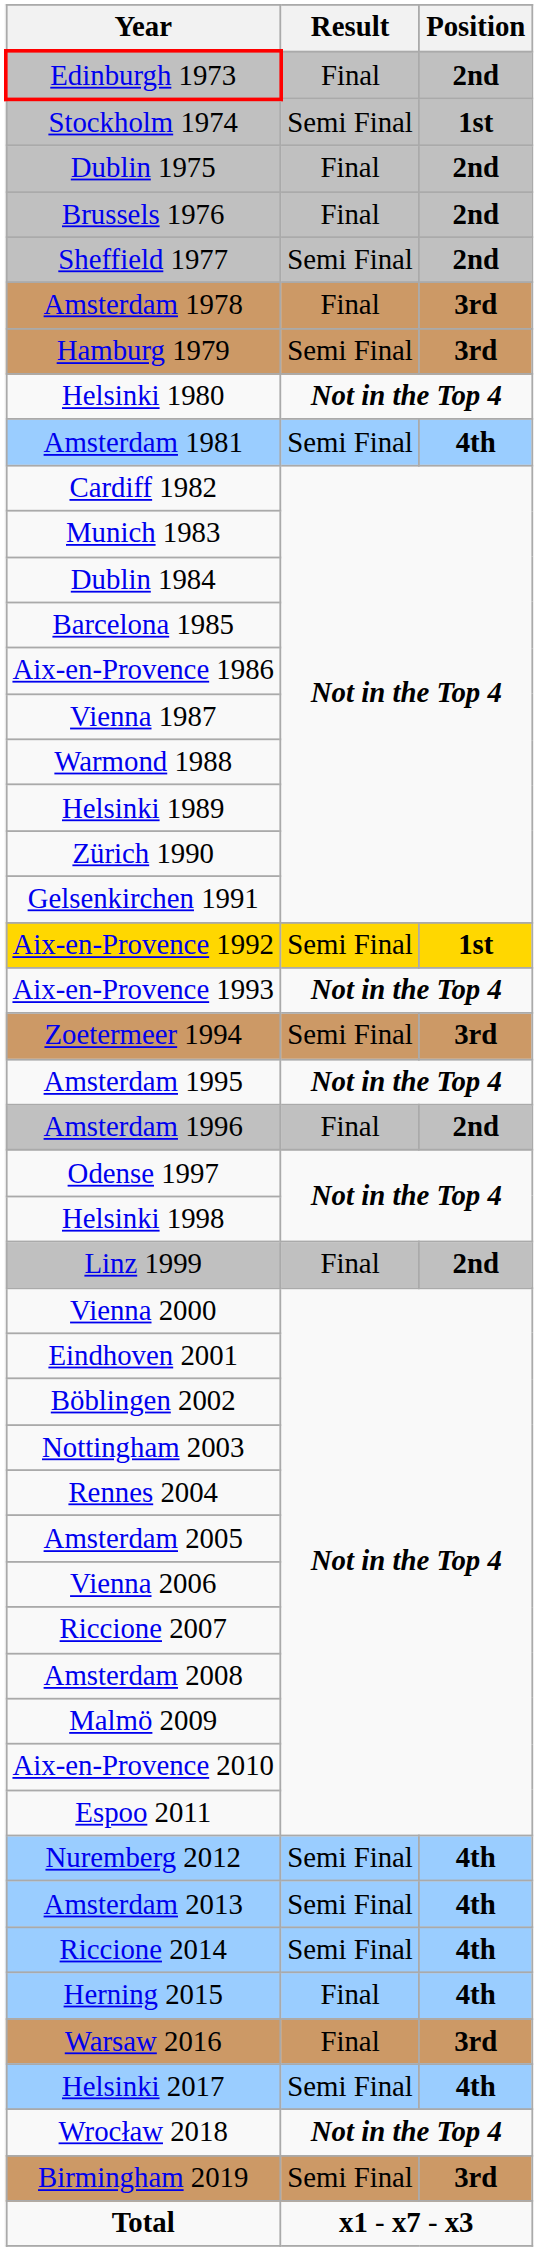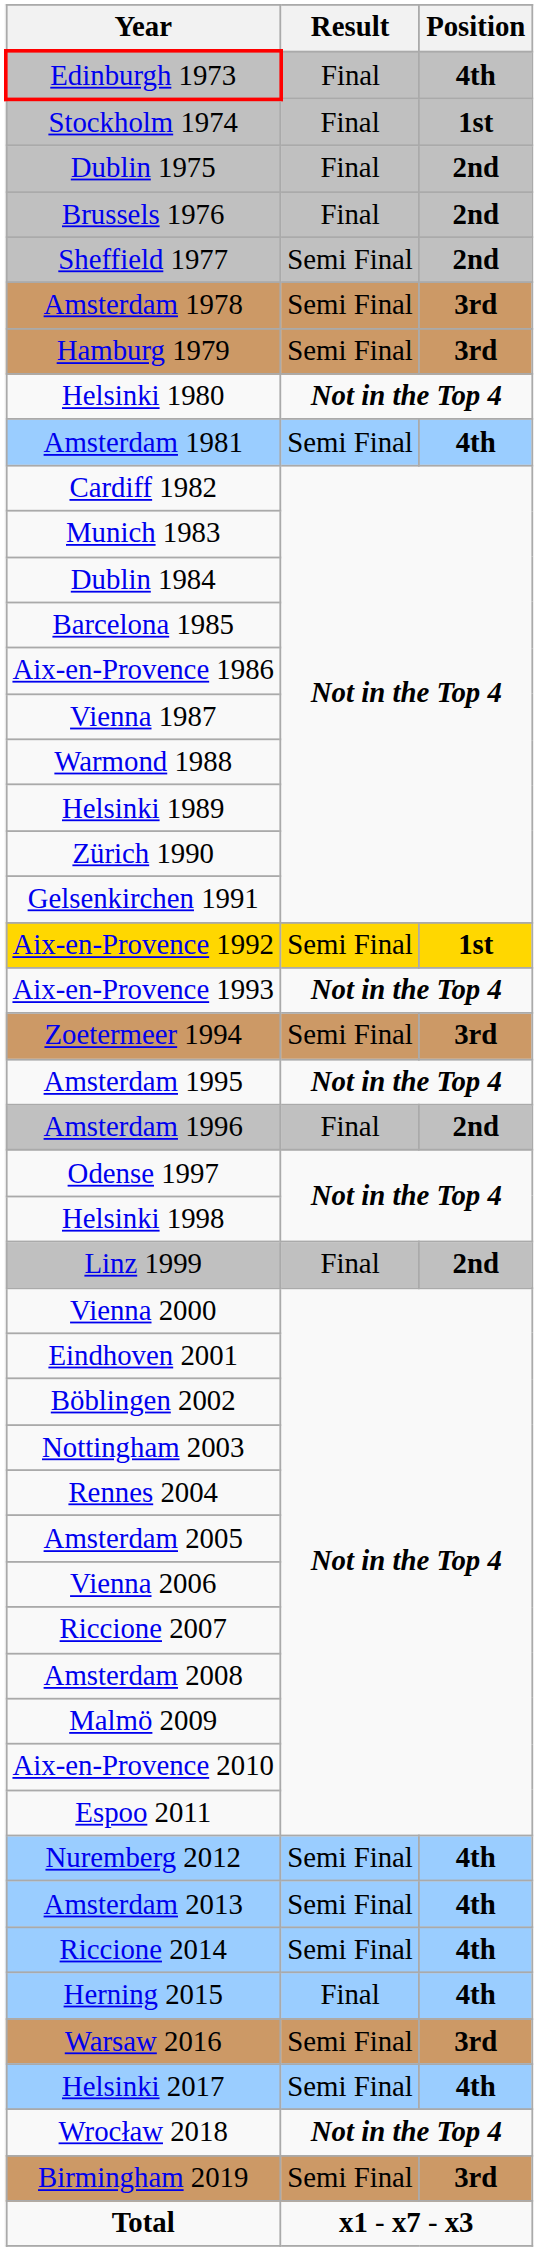 <table class="wikitable" style="text-align: center;">
 <tr>
 <th>Year</th>
 <th>Result</th>
 <th>Position</th>
 </tr>
 <tr style="background:silver;">
 <td style="border: 2px solid red"> <a href='#'>Edinburgh</a> 1973</td>
 <td>Final</td>
-<td><strong>2nd</strong></td>
+<td><strong>4th</strong></td>
 </tr>
 <tr style="background:silver;">
 <td> <a href='#'>Stockholm</a> 1974</td>
-<td>Semi Final</td>
+<td>Final</td>
 <td><strong>1st</strong></td>
 </tr>
 <tr style="background:silver;">
 <td> <a href='#'>Dublin</a> 1975</td>
 <td>Final</td>
 <td><strong>2nd</strong></td>
 </tr>
 <tr style="background:silver;">
 <td> <a href='#'>Brussels</a> 1976</td>
 <td>Final</td>
 <td><strong>2nd</strong></td>
 </tr>
 <tr style="background:silver;">
 <td> <a href='#'>Sheffield</a> 1977</td>
 <td>Semi Final</td>
 <td><strong>2nd</strong></td>
 </tr>
 <tr style="background:#c96;">
 <td> <a href='#'>Amsterdam</a> 1978</td>
-<td>Final</td>
+<td>Semi Final</td>
 <td><strong>3rd</strong></td>
 </tr>
 <tr style="background:#c96;">
 <td> <a href='#'>Hamburg</a> 1979</td>
 <td>Semi Final</td>
 <td><strong>3rd</strong></td>
 </tr>
 <tr>
 <td> <a href='#'>Helsinki</a> 1980</td>
 <td rowspan="1" colspan="2" align="center"><strong><em>Not in the Top 4</em></strong></td>
 </tr>
 <tr style="background:#9acdff;">
 <td> <a href='#'>Amsterdam</a> 1981</td>
 <td>Semi Final</td>
 <td><strong>4th</strong></td>
 </tr>
 <tr>
 <td> <a href='#'>Cardiff</a> 1982</td>
 <td rowspan="10" colspan="2" align="center"><strong><em>Not in the Top 4</em></strong></td>
 </tr>
 <tr>
 <td> <a href='#'>Munich</a> 1983</td>
 </tr>
 <tr>
 <td> <a href='#'>Dublin</a> 1984</td>
 </tr>
 <tr>
 <td> <a href='#'>Barcelona</a> 1985</td>
 </tr>
 <tr>
 <td> <a href='#'>Aix-en-Provence</a> 1986</td>
 </tr>
 <tr>
 <td> <a href='#'>Vienna</a> 1987</td>
 </tr>
 <tr>
 <td> <a href='#'>Warmond</a> 1988</td>
 </tr>
 <tr>
 <td> <a href='#'>Helsinki</a> 1989</td>
 </tr>
 <tr>
 <td> <a href='#'>Zürich</a> 1990</td>
 </tr>
 <tr>
 <td> <a href='#'>Gelsenkirchen</a> 1991</td>
 </tr>
 <tr style="background:gold;">
 <td> <a href='#'>Aix-en-Provence</a> 1992</td>
 <td>Semi Final</td>
 <td><strong>1st</strong></td>
 </tr>
 <tr>
 <td> <a href='#'>Aix-en-Provence</a> 1993</td>
 <td rowspan="1" colspan="2" align="center"><strong><em>Not in the Top 4</em></strong></td>
 </tr>
 <tr style="background:#c96;">
 <td> <a href='#'>Zoetermeer</a> 1994</td>
 <td>Semi Final</td>
 <td><strong>3rd</strong></td>
 </tr>
 <tr>
 <td> <a href='#'>Amsterdam</a> 1995</td>
 <td rowspan="1" colspan="2" align="center"><strong><em>Not in the Top 4</em></strong></td>
 </tr>
 <tr style="background:silver;">
 <td> <a href='#'>Amsterdam</a> 1996</td>
 <td>Final</td>
 <td><strong>2nd</strong></td>
 </tr>
 <tr>
 <td> <a href='#'>Odense</a> 1997</td>
 <td rowspan="2" colspan="2" align="center"><strong><em>Not in the Top 4</em></strong></td>
 </tr>
 <tr>
 <td> <a href='#'>Helsinki</a> 1998</td>
 </tr>
 <tr style="background:silver;">
 <td> <a href='#'>Linz</a> 1999</td>
 <td>Final</td>
 <td><strong>2nd</strong></td>
 </tr>
 <tr>
 <td> <a href='#'>Vienna</a> 2000</td>
 <td rowspan="12" colspan="2" align="center"><strong><em>Not in the Top 4</em></strong></td>
 </tr>
 <tr>
 <td> <a href='#'>Eindhoven</a> 2001</td>
 </tr>
 <tr>
 <td> <a href='#'>Böblingen</a> 2002</td>
 </tr>
 <tr>
 <td> <a href='#'>Nottingham</a> 2003</td>
 </tr>
 <tr>
 <td> <a href='#'>Rennes</a> 2004</td>
 </tr>
 <tr>
 <td> <a href='#'>Amsterdam</a> 2005</td>
 </tr>
 <tr>
 <td> <a href='#'>Vienna</a> 2006</td>
 </tr>
 <tr>
 <td> <a href='#'>Riccione</a> 2007</td>
 </tr>
 <tr>
 <td> <a href='#'>Amsterdam</a> 2008</td>
 </tr>
 <tr>
 <td> <a href='#'>Malmö</a> 2009</td>
 </tr>
 <tr>
 <td> <a href='#'>Aix-en-Provence</a> 2010</td>
 </tr>
 <tr>
 <td> <a href='#'>Espoo</a> 2011</td>
 </tr>
 <tr style="background:#9acdff;">
 <td> <a href='#'>Nuremberg</a> 2012</td>
 <td>Semi Final</td>
 <td><strong>4th</strong></td>
 </tr>
 <tr style="background:#9acdff;">
 <td> <a href='#'>Amsterdam</a> 2013</td>
 <td>Semi Final</td>
 <td><strong>4th</strong></td>
 </tr>
 <tr style="background:#9acdff;">
 <td> <a href='#'>Riccione</a> 2014</td>
 <td>Semi Final</td>
 <td><strong>4th</strong></td>
 </tr>
 <tr style="background:#9acdff;">
 <td> <a href='#'>Herning</a> 2015</td>
 <td>Final</td>
 <td><strong>4th</strong></td>
 </tr>
 <tr style="background:#c96;">
 <td> <a href='#'>Warsaw</a> 2016</td>
-<td>Final</td>
+<td>Semi Final</td>
 <td><strong>3rd</strong></td>
 </tr>
 <tr style="background:#9acdff;">
 <td> <a href='#'>Helsinki</a> 2017</td>
 <td>Semi Final</td>
 <td><strong>4th</strong></td>
 </tr>
 <tr>
 <td> <a href='#'>Wrocław</a> 2018</td>
 <td colspan="2" align="center"><strong><em>Not in the Top 4</em></strong></td>
 </tr>
 <tr style="background:#c96;">
 <td> <a href='#'>Birmingham</a> 2019</td>
 <td>Semi Final</td>
 <td><strong>3rd</strong></td>
 </tr>
 <tr>
 <td><strong>Total</strong></td>
 <td rowspan="1" colspan="2" align="center"><strong>x1</strong> - <strong>x7</strong> - <strong>x3</strong></td>
 </tr>
 </table>
